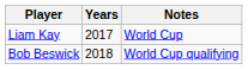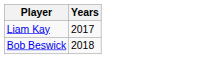 <table class="wikitable sortable">
 <tr>
 <th>Player</th>
 <th>Years</th>
-<th>Notes</th>
 </tr>
 <tr>
 <td><a href='#'>Liam Kay</a></td>
 <td>2017</td>
-<td><a href='#'>World Cup</a></td>
 </tr>
 <tr>
 <td><a href='#'>Bob Beswick</a></td>
 <td>2018</td>
-<td><a href='#'>World Cup qualifying</a></td>
 </tr>
 </table>
